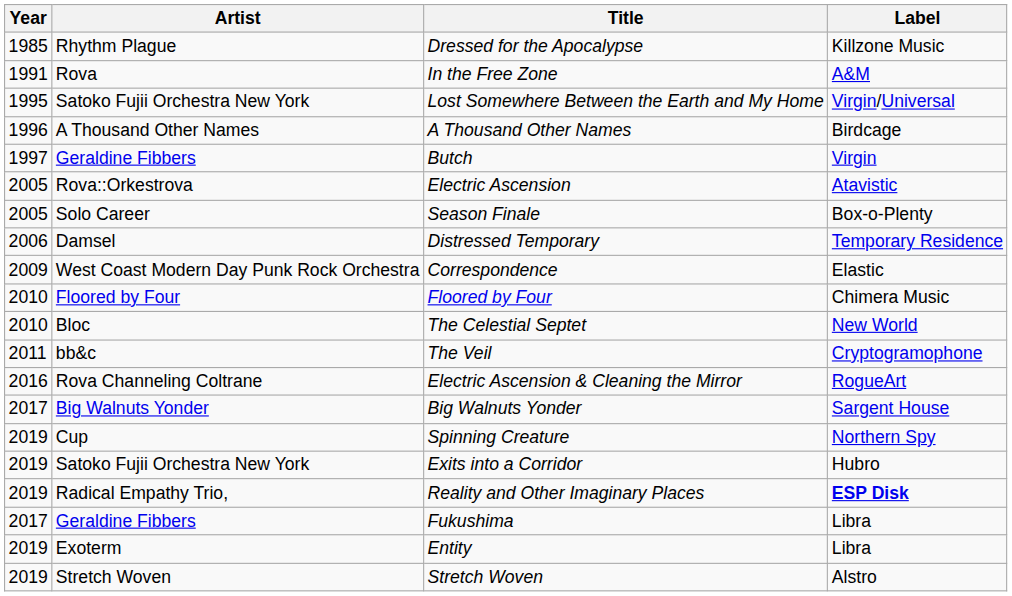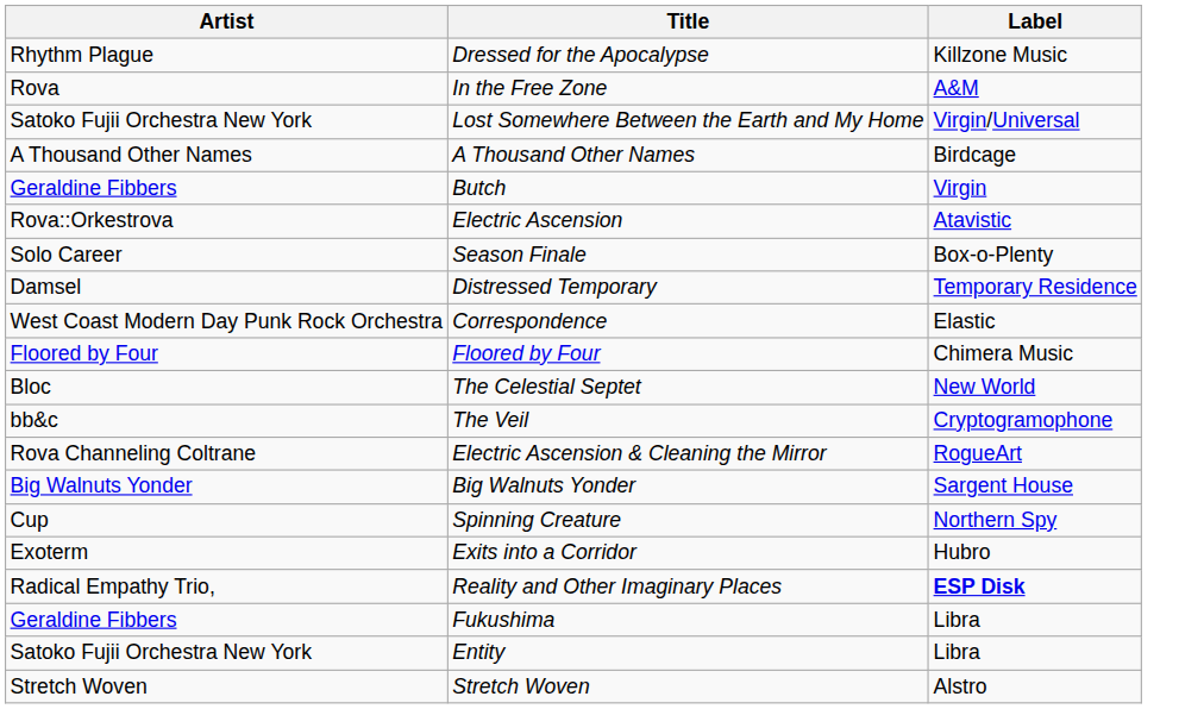 <table class="wikitable sortable">
 <tr>
-<th>Year</th>
 <th>Artist</th>
 <th>Title</th>
 <th>Label</th>
 </tr>
 <tr>
-<td>1985</td>
 <td>Rhythm Plague</td>
 <td><em>Dressed for the Apocalypse</em></td>
 <td>Killzone Music</td>
 </tr>
 <tr>
-<td>1991</td>
 <td>Rova</td>
 <td><em>In the Free Zone</em></td>
 <td><a href='#'>A&M</a></td>
 </tr>
 <tr>
-<td>1995</td>
 <td>Satoko Fujii Orchestra New York</td>
 <td><em>Lost Somewhere Between the Earth and My Home</em></td>
 <td><a href='#'>Virgin</a>/<a href='#'>Universal</a></td>
 </tr>
 <tr>
-<td>1996</td>
 <td>A Thousand Other Names</td>
 <td><em>A Thousand Other Names</em></td>
 <td>Birdcage</td>
 </tr>
 <tr>
-<td>1997</td>
 <td><a href='#'>Geraldine Fibbers</a></td>
 <td><em>Butch</em></td>
 <td><a href='#'>Virgin</a></td>
 </tr>
 <tr>
-<td>2005</td>
 <td>Rova::Orkestrova</td>
 <td><em>Electric Ascension</em></td>
 <td><a href='#'>Atavistic</a></td>
 </tr>
 <tr>
-<td>2005</td>
 <td>Solo Career</td>
 <td><em>Season Finale</em></td>
 <td>Box-o-Plenty</td>
 </tr>
 <tr>
-<td>2006</td>
 <td>Damsel</td>
 <td><em>Distressed Temporary</em></td>
 <td><a href='#'>Temporary Residence</a></td>
 </tr>
 <tr>
-<td>2009</td>
 <td>West Coast Modern Day Punk Rock Orchestra</td>
 <td><em>Correspondence</em></td>
 <td>Elastic</td>
 </tr>
 <tr>
-<td>2010</td>
 <td><a href='#'>Floored by Four</a></td>
 <td><em><a href='#'>Floored by Four</a></em></td>
 <td>Chimera Music</td>
 </tr>
 <tr>
-<td>2010</td>
 <td>Bloc</td>
 <td><em>The Celestial Septet</em></td>
 <td><a href='#'>New World</a></td>
 </tr>
 <tr>
-<td>2011</td>
 <td>bb&c</td>
 <td><em>The Veil</em></td>
 <td><a href='#'>Cryptogramophone</a></td>
 </tr>
 <tr>
-<td>2016</td>
 <td>Rova Channeling Coltrane</td>
 <td><em>Electric Ascension & Cleaning the Mirror</em></td>
 <td><a href='#'>RogueArt</a></td>
 </tr>
 <tr>
-<td>2017</td>
 <td><a href='#'>Big Walnuts Yonder</a></td>
 <td><em>Big Walnuts Yonder</em></td>
 <td><a href='#'>Sargent House</a></td>
 </tr>
 <tr>
-<td>2019</td>
 <td>Cup</td>
 <td><em>Spinning Creature</em></td>
 <td><a href='#'>Northern Spy</a></td>
 </tr>
 <tr>
-<td>2019</td>
-<td>Satoko Fujii Orchestra New York</td>
+<td>Exoterm</td>
 <td><em>Exits into a Corridor</em></td>
 <td>Hubro</td>
 </tr>
 <tr>
-<td>2019</td>
 <td>Radical Empathy Trio,</td>
 <td><em>Reality and Other Imaginary Places</em></td>
 <td><strong><a href='#'>ESP Disk</a></strong></td>
 </tr>
 <tr>
-<td>2017</td>
 <td><a href='#'>Geraldine Fibbers</a></td>
 <td><em>Fukushima</em></td>
 <td>Libra</td>
 </tr>
 <tr>
-<td>2019</td>
-<td>Exoterm</td>
+<td>Satoko Fujii Orchestra New York</td>
 <td><em>Entity</em></td>
 <td>Libra</td>
 </tr>
 <tr>
-<td>2019</td>
 <td>Stretch Woven</td>
 <td><em>Stretch Woven</em></td>
 <td>Alstro</td>
 </tr>
 </table>
